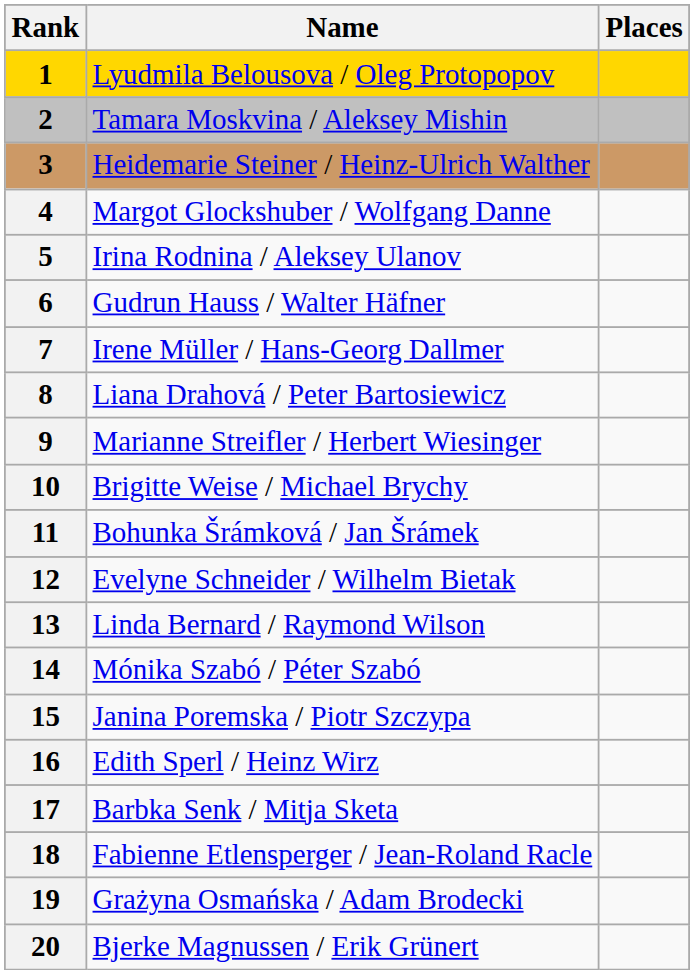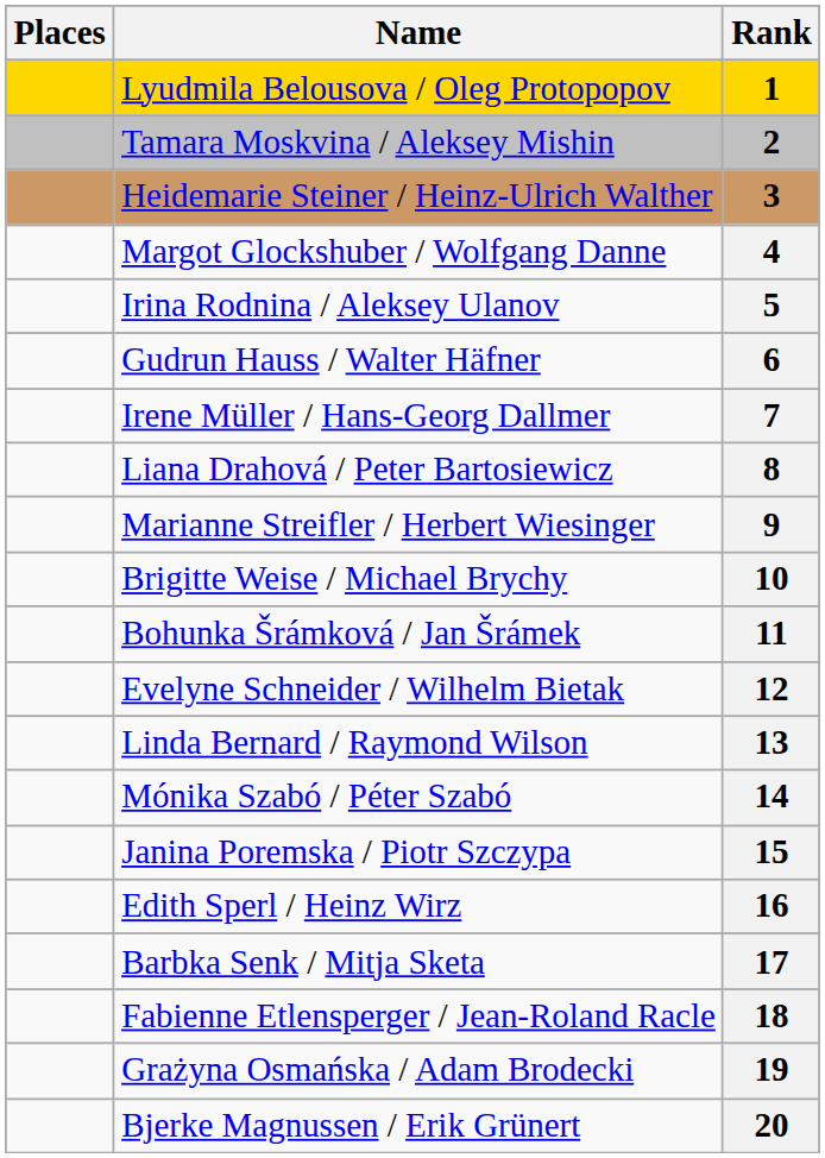 <table class="wikitable">
 <tr>
+<th>Places</th>
+<th>Name</th>
 <th>Rank</th>
-<th>Name</th>
-<th>Places</th>
 </tr>
 <tr bgcolor="gold">
+<td></td>
+<td> <a href='#'>Lyudmila Belousova</a> / <a href='#'>Oleg Protopopov</a></td>
 <td align="center"><strong>1</strong></td>
-<td> <a href='#'>Lyudmila Belousova</a> / <a href='#'>Oleg Protopopov</a></td>
-<td></td>
 </tr>
 <tr bgcolor="silver">
+<td></td>
+<td> <a href='#'>Tamara Moskvina</a> / <a href='#'>Aleksey Mishin</a></td>
 <td align="center"><strong>2</strong></td>
-<td> <a href='#'>Tamara Moskvina</a> / <a href='#'>Aleksey Mishin</a></td>
-<td></td>
 </tr>
 <tr bgcolor="cc9966">
+<td></td>
+<td> <a href='#'>Heidemarie Steiner</a> / <a href='#'>Heinz-Ulrich Walther</a></td>
 <td align="center"><strong>3</strong></td>
-<td> <a href='#'>Heidemarie Steiner</a> / <a href='#'>Heinz-Ulrich Walther</a></td>
-<td></td>
 </tr>
 <tr>
+<td></td>
+<td> <a href='#'>Margot Glockshuber</a> / <a href='#'>Wolfgang Danne</a></td>
 <th>4</th>
-<td> <a href='#'>Margot Glockshuber</a> / <a href='#'>Wolfgang Danne</a></td>
-<td></td>
 </tr>
 <tr>
+<td></td>
+<td> <a href='#'>Irina Rodnina</a> / <a href='#'>Aleksey Ulanov</a></td>
 <th>5</th>
-<td> <a href='#'>Irina Rodnina</a> / <a href='#'>Aleksey Ulanov</a></td>
-<td></td>
 </tr>
 <tr>
+<td></td>
+<td> <a href='#'>Gudrun Hauss</a> / <a href='#'>Walter Häfner</a></td>
 <th>6</th>
-<td> <a href='#'>Gudrun Hauss</a> / <a href='#'>Walter Häfner</a></td>
-<td></td>
 </tr>
 <tr>
+<td></td>
+<td> <a href='#'>Irene Müller</a> / <a href='#'>Hans-Georg Dallmer</a></td>
 <th>7</th>
-<td> <a href='#'>Irene Müller</a> / <a href='#'>Hans-Georg Dallmer</a></td>
-<td></td>
 </tr>
 <tr>
+<td></td>
+<td> <a href='#'>Liana Drahová</a> / <a href='#'>Peter Bartosiewicz</a></td>
 <th>8</th>
-<td> <a href='#'>Liana Drahová</a> / <a href='#'>Peter Bartosiewicz</a></td>
-<td></td>
 </tr>
 <tr>
+<td></td>
+<td> <a href='#'>Marianne Streifler</a> / <a href='#'>Herbert Wiesinger</a></td>
 <th>9</th>
-<td> <a href='#'>Marianne Streifler</a> / <a href='#'>Herbert Wiesinger</a></td>
-<td></td>
 </tr>
 <tr>
+<td></td>
+<td> <a href='#'>Brigitte Weise</a> / <a href='#'>Michael Brychy</a></td>
 <th>10</th>
-<td> <a href='#'>Brigitte Weise</a> / <a href='#'>Michael Brychy</a></td>
-<td></td>
 </tr>
 <tr>
+<td></td>
+<td> <a href='#'>Bohunka Šrámková</a> / <a href='#'>Jan Šrámek</a></td>
 <th>11</th>
-<td> <a href='#'>Bohunka Šrámková</a> / <a href='#'>Jan Šrámek</a></td>
-<td></td>
 </tr>
 <tr>
+<td></td>
+<td> <a href='#'>Evelyne Schneider</a> / <a href='#'>Wilhelm Bietak</a></td>
 <th>12</th>
-<td> <a href='#'>Evelyne Schneider</a> / <a href='#'>Wilhelm Bietak</a></td>
-<td></td>
 </tr>
 <tr>
+<td></td>
+<td> <a href='#'>Linda Bernard</a> / <a href='#'>Raymond Wilson</a></td>
 <th>13</th>
-<td> <a href='#'>Linda Bernard</a> / <a href='#'>Raymond Wilson</a></td>
-<td></td>
 </tr>
 <tr>
+<td></td>
+<td> <a href='#'>Mónika Szabó</a> / <a href='#'>Péter Szabó</a></td>
 <th>14</th>
-<td> <a href='#'>Mónika Szabó</a> / <a href='#'>Péter Szabó</a></td>
-<td></td>
 </tr>
 <tr>
+<td></td>
+<td> <a href='#'>Janina Poremska</a> / <a href='#'>Piotr Szczypa</a></td>
 <th>15</th>
-<td> <a href='#'>Janina Poremska</a> / <a href='#'>Piotr Szczypa</a></td>
-<td></td>
 </tr>
 <tr>
+<td></td>
+<td> <a href='#'>Edith Sperl</a> / <a href='#'>Heinz Wirz</a></td>
 <th>16</th>
-<td> <a href='#'>Edith Sperl</a> / <a href='#'>Heinz Wirz</a></td>
-<td></td>
 </tr>
 <tr>
+<td></td>
+<td> <a href='#'>Barbka Senk</a> / <a href='#'>Mitja Sketa</a></td>
 <th>17</th>
-<td> <a href='#'>Barbka Senk</a> / <a href='#'>Mitja Sketa</a></td>
-<td></td>
 </tr>
 <tr>
+<td></td>
+<td> <a href='#'>Fabienne Etlensperger</a> / <a href='#'>Jean-Roland Racle</a></td>
 <th>18</th>
-<td> <a href='#'>Fabienne Etlensperger</a> / <a href='#'>Jean-Roland Racle</a></td>
-<td></td>
 </tr>
 <tr>
+<td></td>
+<td> <a href='#'>Grażyna Osmańska</a> / <a href='#'>Adam Brodecki</a></td>
 <th>19</th>
-<td> <a href='#'>Grażyna Osmańska</a> / <a href='#'>Adam Brodecki</a></td>
-<td></td>
 </tr>
 <tr>
+<td></td>
+<td> <a href='#'>Bjerke Magnussen</a> / <a href='#'>Erik Grünert</a></td>
 <th>20</th>
-<td> <a href='#'>Bjerke Magnussen</a> / <a href='#'>Erik Grünert</a></td>
-<td></td>
 </tr>
 </table>
